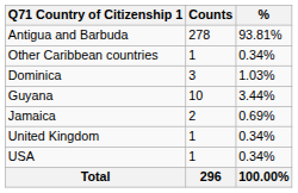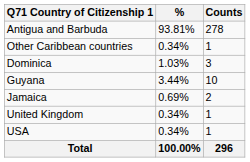 <table class="wikitable sortable">
 <tr>
 <th>Q71 Country of Citizenship 1</th>
+<th>%</th>
 <th>Counts</th>
-<th>%</th>
 </tr>
 <tr>
 <td>Antigua and Barbuda</td>
+<td>93.81%</td>
 <td>278</td>
-<td>93.81%</td>
 </tr>
 <tr>
 <td>Other Caribbean countries</td>
+<td>0.34%</td>
 <td>1</td>
-<td>0.34%</td>
 </tr>
 <tr>
 <td>Dominica</td>
+<td>1.03%</td>
 <td>3</td>
-<td>1.03%</td>
 </tr>
 <tr>
 <td>Guyana</td>
+<td>3.44%</td>
 <td>10</td>
-<td>3.44%</td>
 </tr>
 <tr>
 <td>Jamaica</td>
+<td>0.69%</td>
 <td>2</td>
-<td>0.69%</td>
 </tr>
 <tr>
 <td>United Kingdom</td>
+<td>0.34%</td>
 <td>1</td>
-<td>0.34%</td>
 </tr>
 <tr>
 <td>USA</td>
+<td>0.34%</td>
 <td>1</td>
-<td>0.34%</td>
 </tr>
 <tr>
 <th>Total</th>
+<th>100.00%</th>
 <th>296</th>
-<th>100.00%</th>
 </tr>
 </table>
